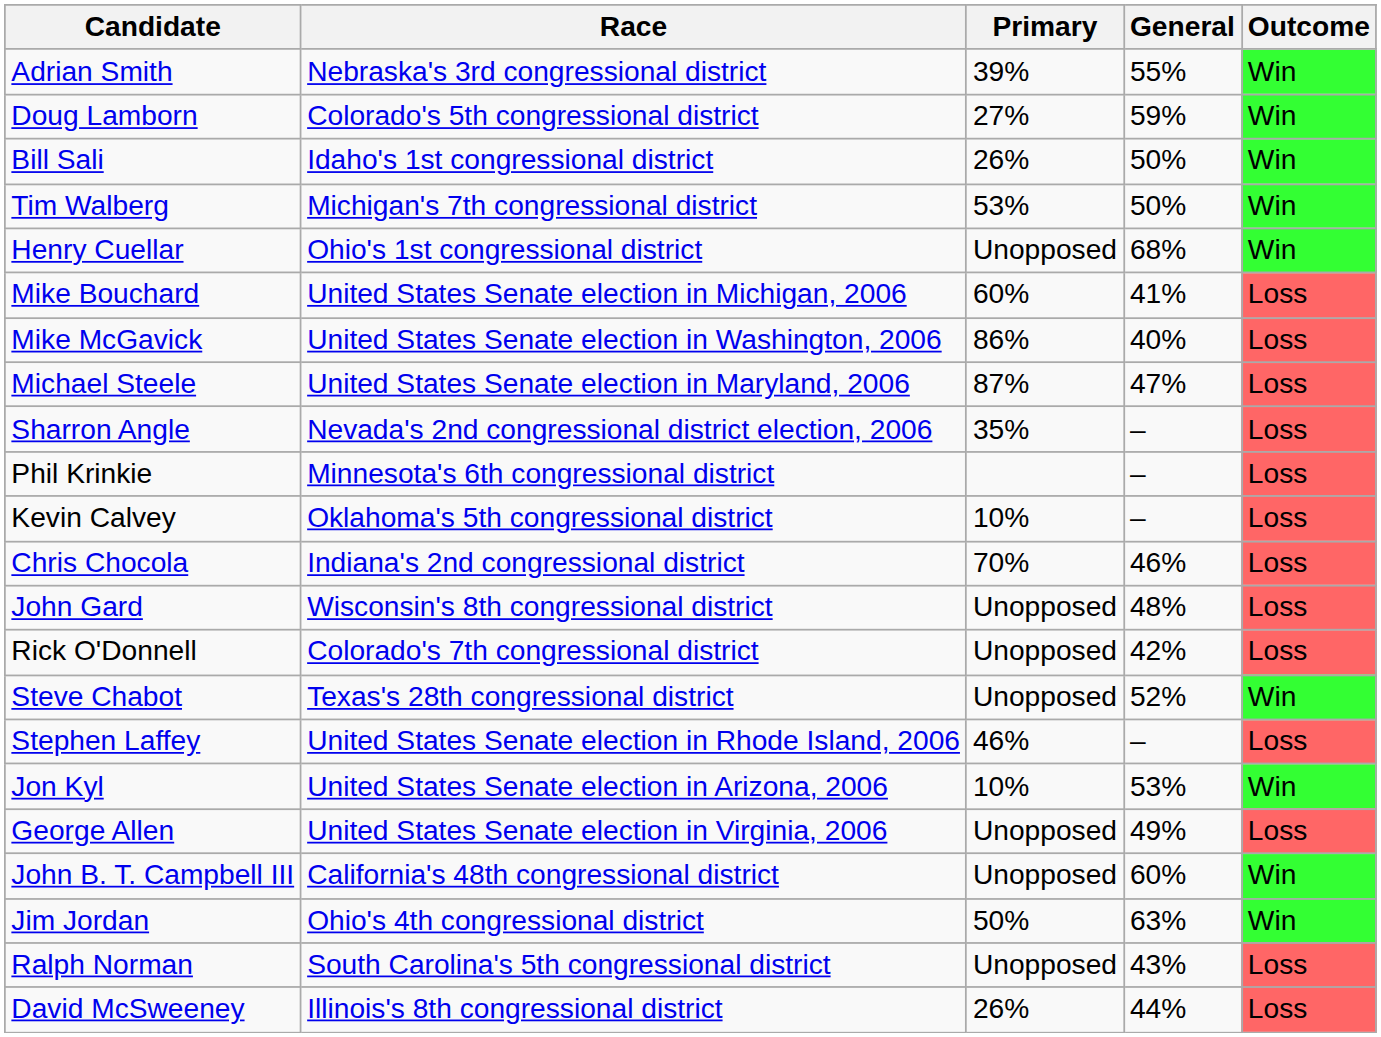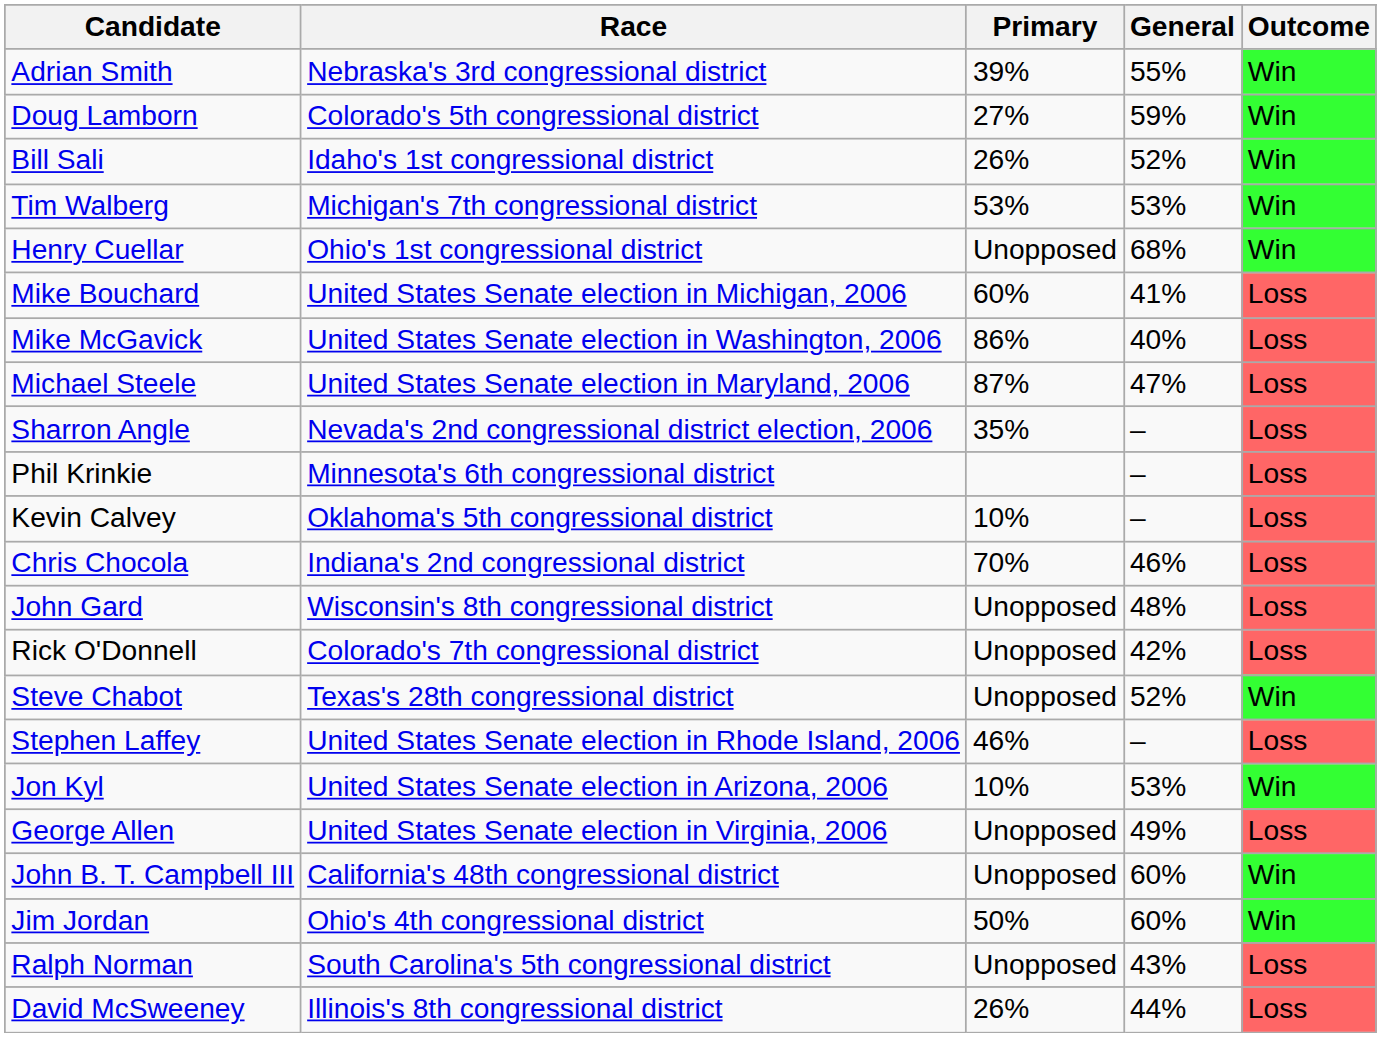 <table class="wikitable sortable">
 <tr>
 <th>Candidate</th>
 <th>Race</th>
 <th>Primary</th>
 <th>General</th>
 <th>Outcome</th>
 </tr>
 <tr>
 <td><a href='#'>Adrian Smith</a></td>
 <td><a href='#'>Nebraska's 3rd congressional district</a></td>
 <td>39%</td>
 <td>55%</td>
 <td style="background:#3f3;">Win</td>
 </tr>
 <tr>
 <td><a href='#'>Doug Lamborn</a></td>
 <td><a href='#'>Colorado's 5th congressional district</a></td>
 <td>27%</td>
 <td>59%</td>
 <td style="background:#3f3;">Win</td>
 </tr>
 <tr>
 <td><a href='#'>Bill Sali</a></td>
 <td><a href='#'>Idaho's 1st congressional district</a></td>
 <td>26%</td>
-<td>50%</td>
+<td>52%</td>
 <td style="background:#3f3;">Win</td>
 </tr>
 <tr>
 <td><a href='#'>Tim Walberg</a></td>
 <td><a href='#'>Michigan's 7th congressional district</a></td>
 <td>53%</td>
-<td>50%</td>
+<td>53%</td>
 <td style="background:#3f3;">Win</td>
 </tr>
 <tr>
 <td><a href='#'>Henry Cuellar</a></td>
 <td><a href='#'>Ohio's 1st congressional district</a></td>
 <td>Unopposed</td>
 <td>68%</td>
 <td style="background:#3f3;">Win</td>
 </tr>
 <tr>
 <td><a href='#'>Mike Bouchard</a></td>
 <td><a href='#'>United States Senate election in Michigan, 2006</a></td>
 <td>60%</td>
 <td>41%</td>
 <td style="background:#f66">Loss</td>
 </tr>
 <tr>
 <td><a href='#'>Mike McGavick</a></td>
 <td><a href='#'>United States Senate election in Washington, 2006</a></td>
 <td>86%</td>
 <td>40%</td>
 <td style="background:#f66">Loss</td>
 </tr>
 <tr>
 <td><a href='#'>Michael Steele</a></td>
 <td><a href='#'>United States Senate election in Maryland, 2006</a></td>
 <td>87%</td>
 <td>47%</td>
 <td style="background:#f66">Loss</td>
 </tr>
 <tr>
 <td><a href='#'>Sharron Angle</a></td>
 <td><a href='#'>Nevada's 2nd congressional district election, 2006</a></td>
 <td>35%</td>
 <td>–</td>
 <td style="background:#f66">Loss</td>
 </tr>
 <tr>
 <td>Phil Krinkie</td>
 <td><a href='#'>Minnesota's 6th congressional district</a></td>
 <td></td>
 <td>–</td>
 <td style="background:#f66">Loss</td>
 </tr>
 <tr>
 <td>Kevin Calvey</td>
 <td><a href='#'>Oklahoma's 5th congressional district</a></td>
 <td>10%</td>
 <td>–</td>
 <td style="background:#f66">Loss</td>
 </tr>
 <tr>
 <td><a href='#'>Chris Chocola</a></td>
 <td><a href='#'>Indiana's 2nd congressional district</a></td>
 <td>70%</td>
 <td>46%</td>
 <td style="background:#f66">Loss</td>
 </tr>
 <tr>
 <td><a href='#'>John Gard</a></td>
 <td><a href='#'>Wisconsin's 8th congressional district</a></td>
 <td>Unopposed</td>
 <td>48%</td>
 <td style="background:#f66">Loss</td>
 </tr>
 <tr>
 <td>Rick O'Donnell</td>
 <td><a href='#'>Colorado's 7th congressional district</a></td>
 <td>Unopposed</td>
 <td>42%</td>
 <td style="background:#f66">Loss</td>
 </tr>
 <tr>
 <td><a href='#'>Steve Chabot</a></td>
 <td><a href='#'>Texas's 28th congressional district</a></td>
 <td>Unopposed</td>
 <td>52%</td>
 <td style="background:#3f3;">Win</td>
 </tr>
 <tr>
 <td><a href='#'>Stephen Laffey</a></td>
 <td><a href='#'>United States Senate election in Rhode Island, 2006</a></td>
 <td>46%</td>
 <td>–</td>
 <td style="background:#f66">Loss</td>
 </tr>
 <tr>
 <td><a href='#'>Jon Kyl</a></td>
 <td><a href='#'>United States Senate election in Arizona, 2006</a></td>
 <td>10%</td>
 <td>53%</td>
 <td style="background:#3f3;">Win</td>
 </tr>
 <tr>
 <td><a href='#'>George Allen</a></td>
 <td><a href='#'>United States Senate election in Virginia, 2006</a></td>
 <td>Unopposed</td>
 <td>49%</td>
 <td style="background:#f66">Loss</td>
 </tr>
 <tr>
 <td><a href='#'>John B. T. Campbell III</a></td>
 <td><a href='#'>California's 48th congressional district</a></td>
 <td>Unopposed</td>
 <td>60%</td>
 <td style="background:#3f3;">Win</td>
 </tr>
 <tr>
 <td><a href='#'>Jim Jordan</a></td>
 <td><a href='#'>Ohio's 4th congressional district</a></td>
 <td>50%</td>
-<td>63%</td>
+<td>60%</td>
 <td style="background:#3f3;">Win</td>
 </tr>
 <tr>
 <td><a href='#'>Ralph Norman</a></td>
 <td><a href='#'>South Carolina's 5th congressional district</a></td>
 <td>Unopposed</td>
 <td>43%</td>
 <td style="background:#f66">Loss</td>
 </tr>
 <tr>
 <td><a href='#'>David McSweeney</a></td>
 <td><a href='#'>Illinois's 8th congressional district</a></td>
 <td>26%</td>
 <td>44%</td>
 <td style="background:#f66">Loss</td>
 </tr>
 </table>
